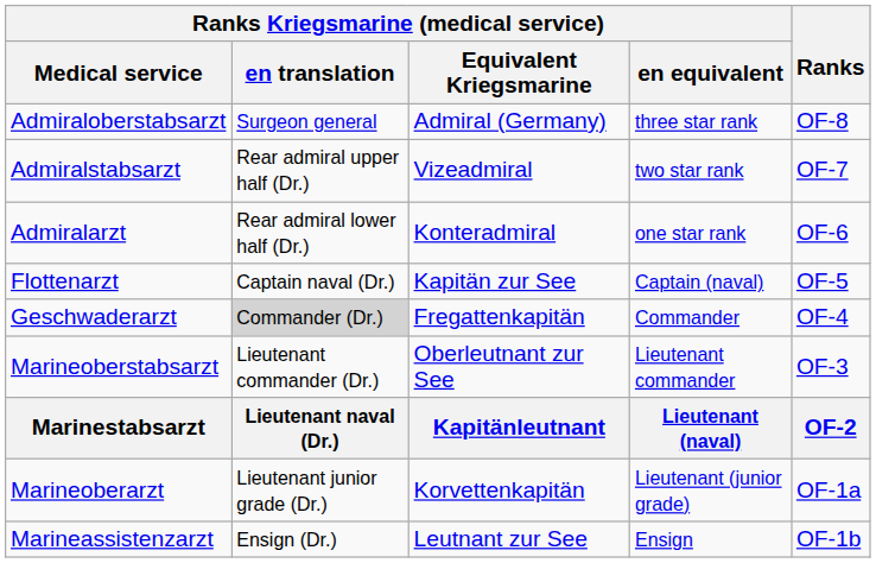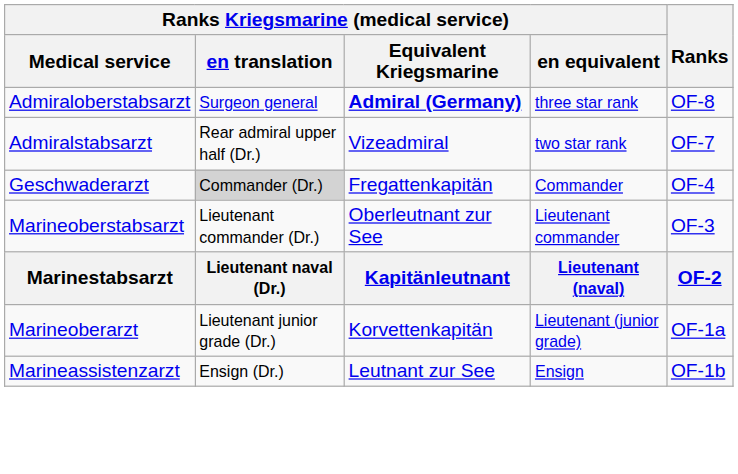 <table class="wikitable">
 <tr>
 <th colspan="4">Ranks <a href='#'>Kriegsmarine</a> (medical service)</th>
 <th rowspan="2"><br>Ranks</th>
 </tr>
 <tr align="center">
 <th>Medical service</th>
 <th><a href='#'>en</a> translation</th>
 <th>Equivalent Kriegsmarine</th>
 <th>en equivalent</th>
 </tr>
 <tr>
 <td><a href='#'>Admiraloberstabsarzt</a></td>
 <td><small><a href='#'>Surgeon general</a></small></td>
-<td><a href='#'>Admiral (Germany)</a></td>
+<td><strong><a href='#'>Admiral (Germany)</a></strong></td>
 <td><small><a href='#'>three star rank</a></small></td>
 <td><a href='#'>OF-8</a></td>
 </tr>
 <tr>
 <td><a href='#'>Admiralstabsarzt</a></td>
 <td><small>Rear admiral upper half (Dr.)</small></td>
 <td><a href='#'>Vizeadmiral</a></td>
 <td><small><a href='#'>two star rank</a></small></td>
 <td><a href='#'>OF-7</a></td>
-</tr>
-<tr>
-<td><a href='#'>Admiralarzt</a></td>
-<td><small>Rear admiral lower half (Dr.)</small></td>
-<td><a href='#'>Konteradmiral</a></td>
-<td><small><a href='#'>one star rank</a></small></td>
-<td><a href='#'>OF-6</a></td>
-</tr>
-<tr>
-<td><a href='#'>Flottenarzt</a></td>
-<td><small>Captain naval (Dr.)</small></td>
-<td><a href='#'>Kapitän zur See</a></td>
-<td><small><a href='#'>Captain (naval)</a></small></td>
-<td><a href='#'>OF-5</a></td>
 </tr>
 <tr>
 <td><a href='#'>Geschwaderarzt</a></td>
 <td style="background: lightgrey;"><small>Commander (Dr.)</small></td>
 <td><a href='#'>Fregattenkapitän</a></td>
 <td><small><a href='#'>Commander</a></small></td>
 <td><a href='#'>OF-4</a></td>
 </tr>
 <tr>
 <td><a href='#'>Marineoberstabsarzt</a></td>
 <td><small>Lieutenant commander (Dr.)</small></td>
 <td><a href='#'>Oberleutnant zur See</a></td>
 <td><small><a href='#'>Lieutenant commander</a></small></td>
 <td><a href='#'>OF-3</a></td>
 </tr>
 <tr>
 <th><span><strong>Marinestabsarzt</strong></span></th>
 <th><small>Lieutenant naval (Dr.)</small></th>
 <th><a href='#'>Kapitänleutnant</a></th>
 <th><small><a href='#'>Lieutenant (naval)</a></small></th>
 <th><a href='#'>OF-2</a></th>
 </tr>
 <tr>
 <td><a href='#'>Marineoberarzt</a></td>
 <td><small> Lieutenant junior grade (Dr.)</small></td>
 <td><a href='#'>Korvettenkapitän</a></td>
 <td><small><a href='#'>Lieutenant (junior grade)</a></small></td>
 <td><a href='#'>OF-1a</a></td>
 </tr>
 <tr>
 <td><a href='#'>Marineassistenzarzt</a></td>
 <td><small>Ensign (Dr.)</small></td>
 <td><a href='#'>Leutnant zur See</a></td>
 <td><small><a href='#'>Ensign</a></small></td>
 <td><a href='#'>OF-1b</a></td>
 </tr>
 </table>
